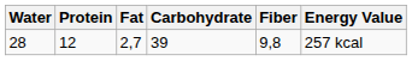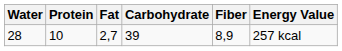 <table class="wikitable sortable">
 <tr>
 <th>Water</th>
 <th>Protein</th>
 <th>Fat</th>
 <th>Carbohydrate</th>
 <th>Fiber</th>
 <th>Energy Value</th>
 </tr>
 <tr>
 <td>28</td>
-<td>12</td>
+<td>10</td>
 <td>2,7</td>
 <td>39</td>
-<td>9,8</td>
+<td>8,9</td>
 <td>257 kcal</td>
 </tr>
 </table>
